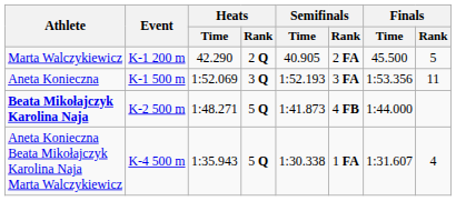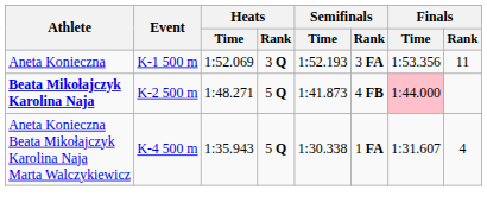 <table class=wikitable style="font-size:90%">
 <tr>
 <th rowspan="2">Athlete</th>
 <th rowspan="2">Event</th>
 <th colspan=2>Heats</th>
 <th colspan=2>Semifinals</th>
 <th colspan=2>Finals</th>
 </tr>
 <tr style="font-size:95%">
 <th>Time</th>
 <th>Rank</th>
 <th>Time</th>
 <th>Rank</th>
 <th>Time</th>
 <th>Rank</th>
-</tr>
-<tr align=center>
-<td align=left><a href='#'>Marta Walczykiewicz</a></td>
-<td align=left><a href='#'>K-1 200 m</a></td>
-<td>42.290</td>
-<td>2 <strong>Q</strong></td>
-<td>40.905</td>
-<td>2 <strong>FA</strong></td>
-<td>45.500</td>
-<td>5</td>
 </tr>
 <tr align=center>
 <td align=left><a href='#'>Aneta Konieczna</a></td>
 <td align=left><a href='#'>K-1 500 m</a></td>
 <td>1:52.069</td>
 <td>3 <strong>Q</strong></td>
 <td>1:52.193</td>
 <td>3 <strong>FA</strong></td>
 <td>1:53.356</td>
 <td>11</td>
 </tr>
 <tr align=center>
 <td align=left><strong><a href='#'>Beata Mikołajczyk</a><br><a href='#'>Karolina Naja</a></strong></td>
 <td align=left><a href='#'>K-2 500 m</a></td>
 <td>1:48.271</td>
 <td>5 <strong>Q</strong></td>
 <td>1:41.873</td>
 <td>4 <strong>FB</strong></td>
-<td>1:44.000</td>
+<td style="background: pink;">1:44.000</td>
 <td></td>
 </tr>
 <tr align=center>
 <td align=left><a href='#'>Aneta Konieczna</a><br><a href='#'>Beata Mikołajczyk</a><br><a href='#'>Karolina Naja</a><br><a href='#'>Marta Walczykiewicz</a></td>
 <td align=left><a href='#'>K-4 500 m</a></td>
 <td>1:35.943</td>
 <td>5 <strong>Q</strong></td>
 <td>1:30.338</td>
 <td>1 <strong>FA</strong></td>
 <td>1:31.607</td>
 <td>4</td>
 </tr>
 </table>
